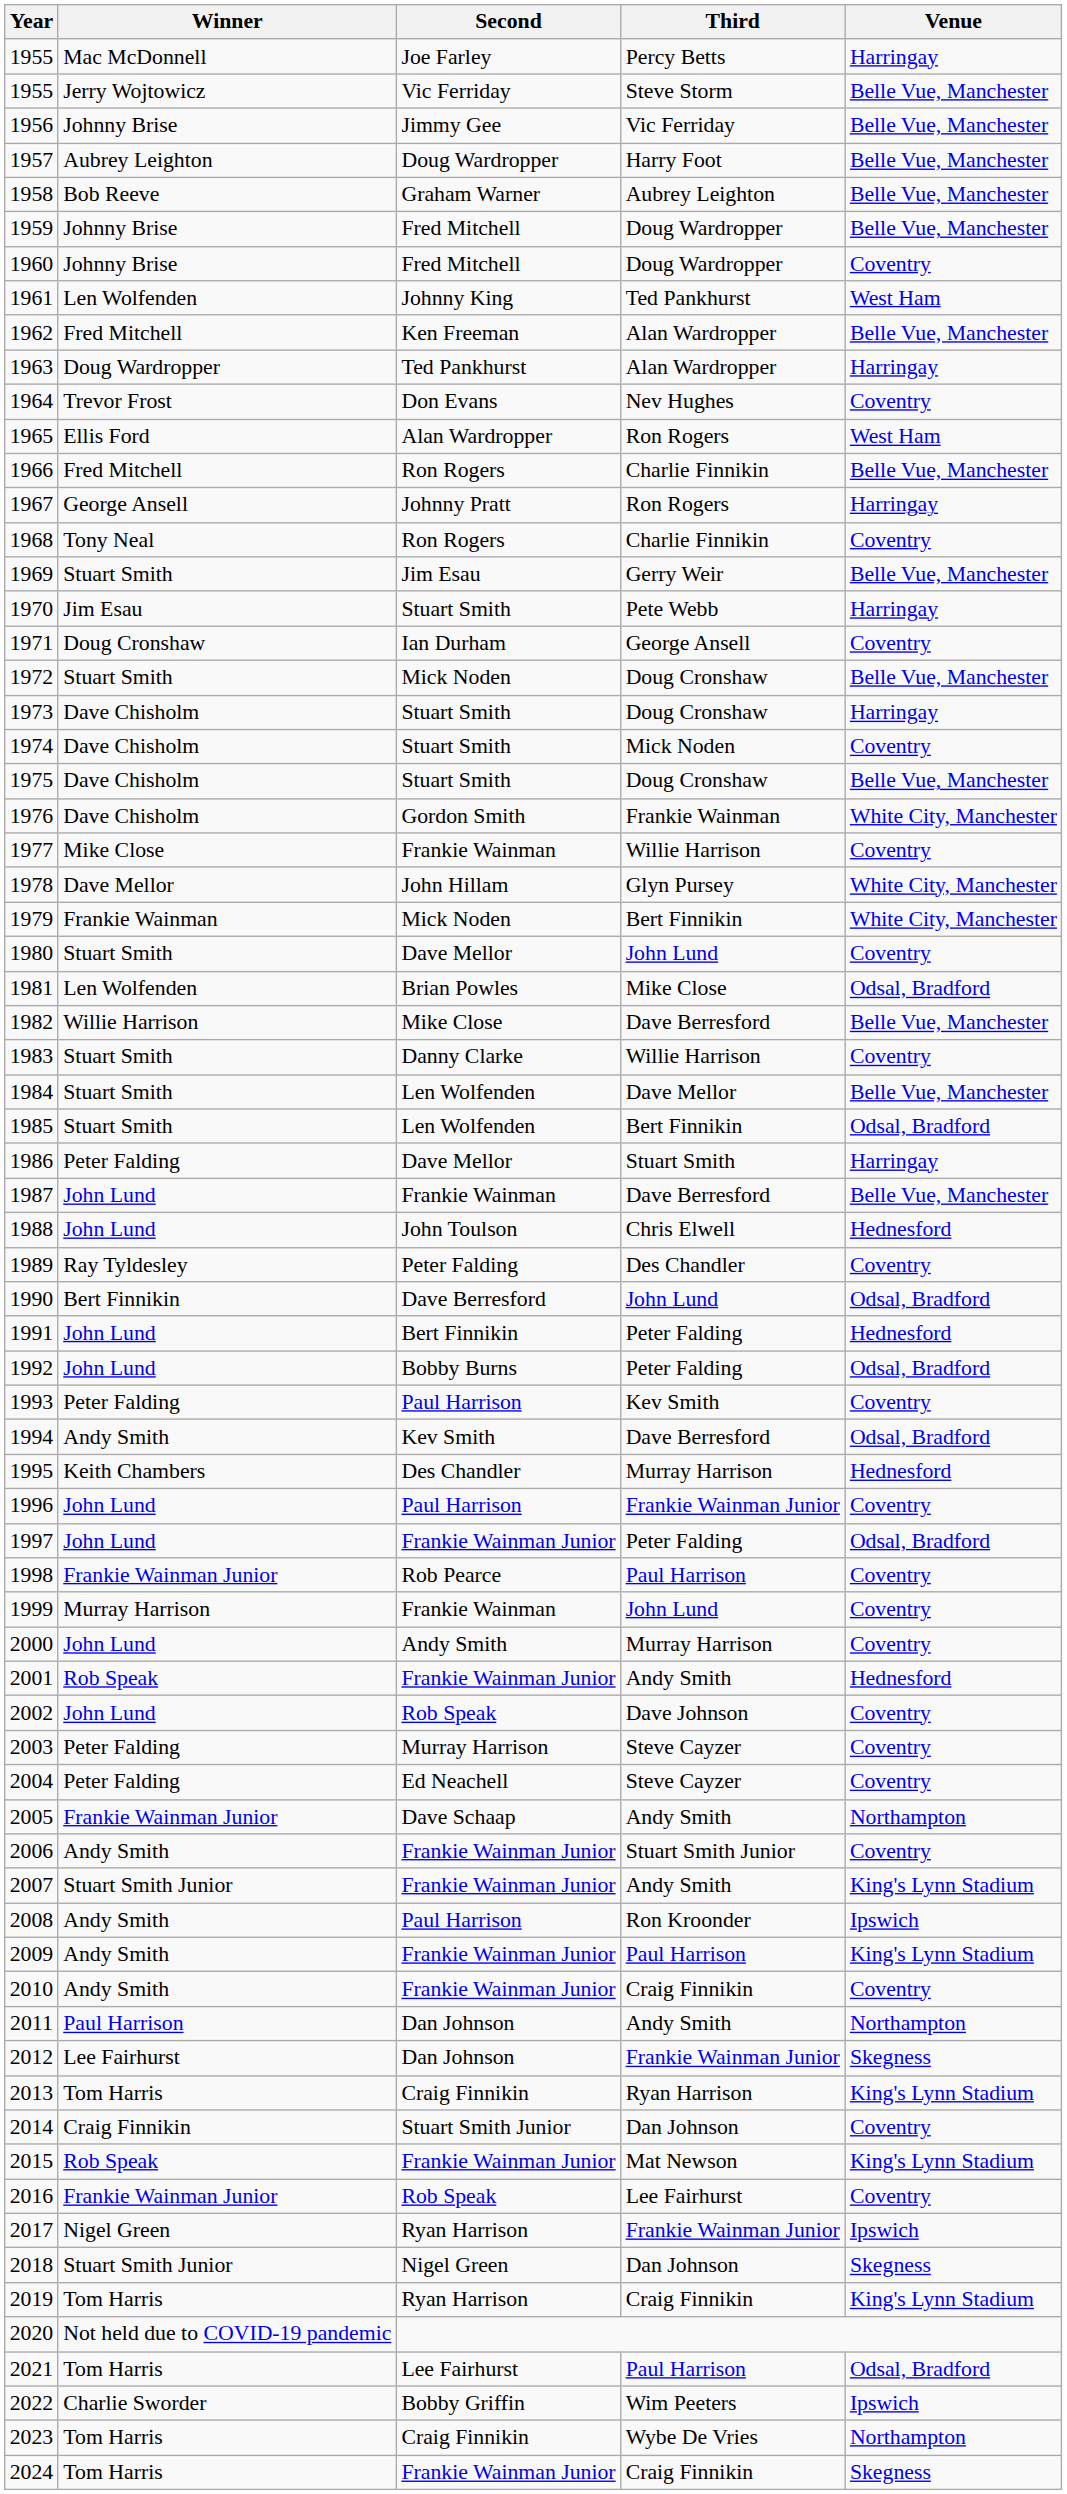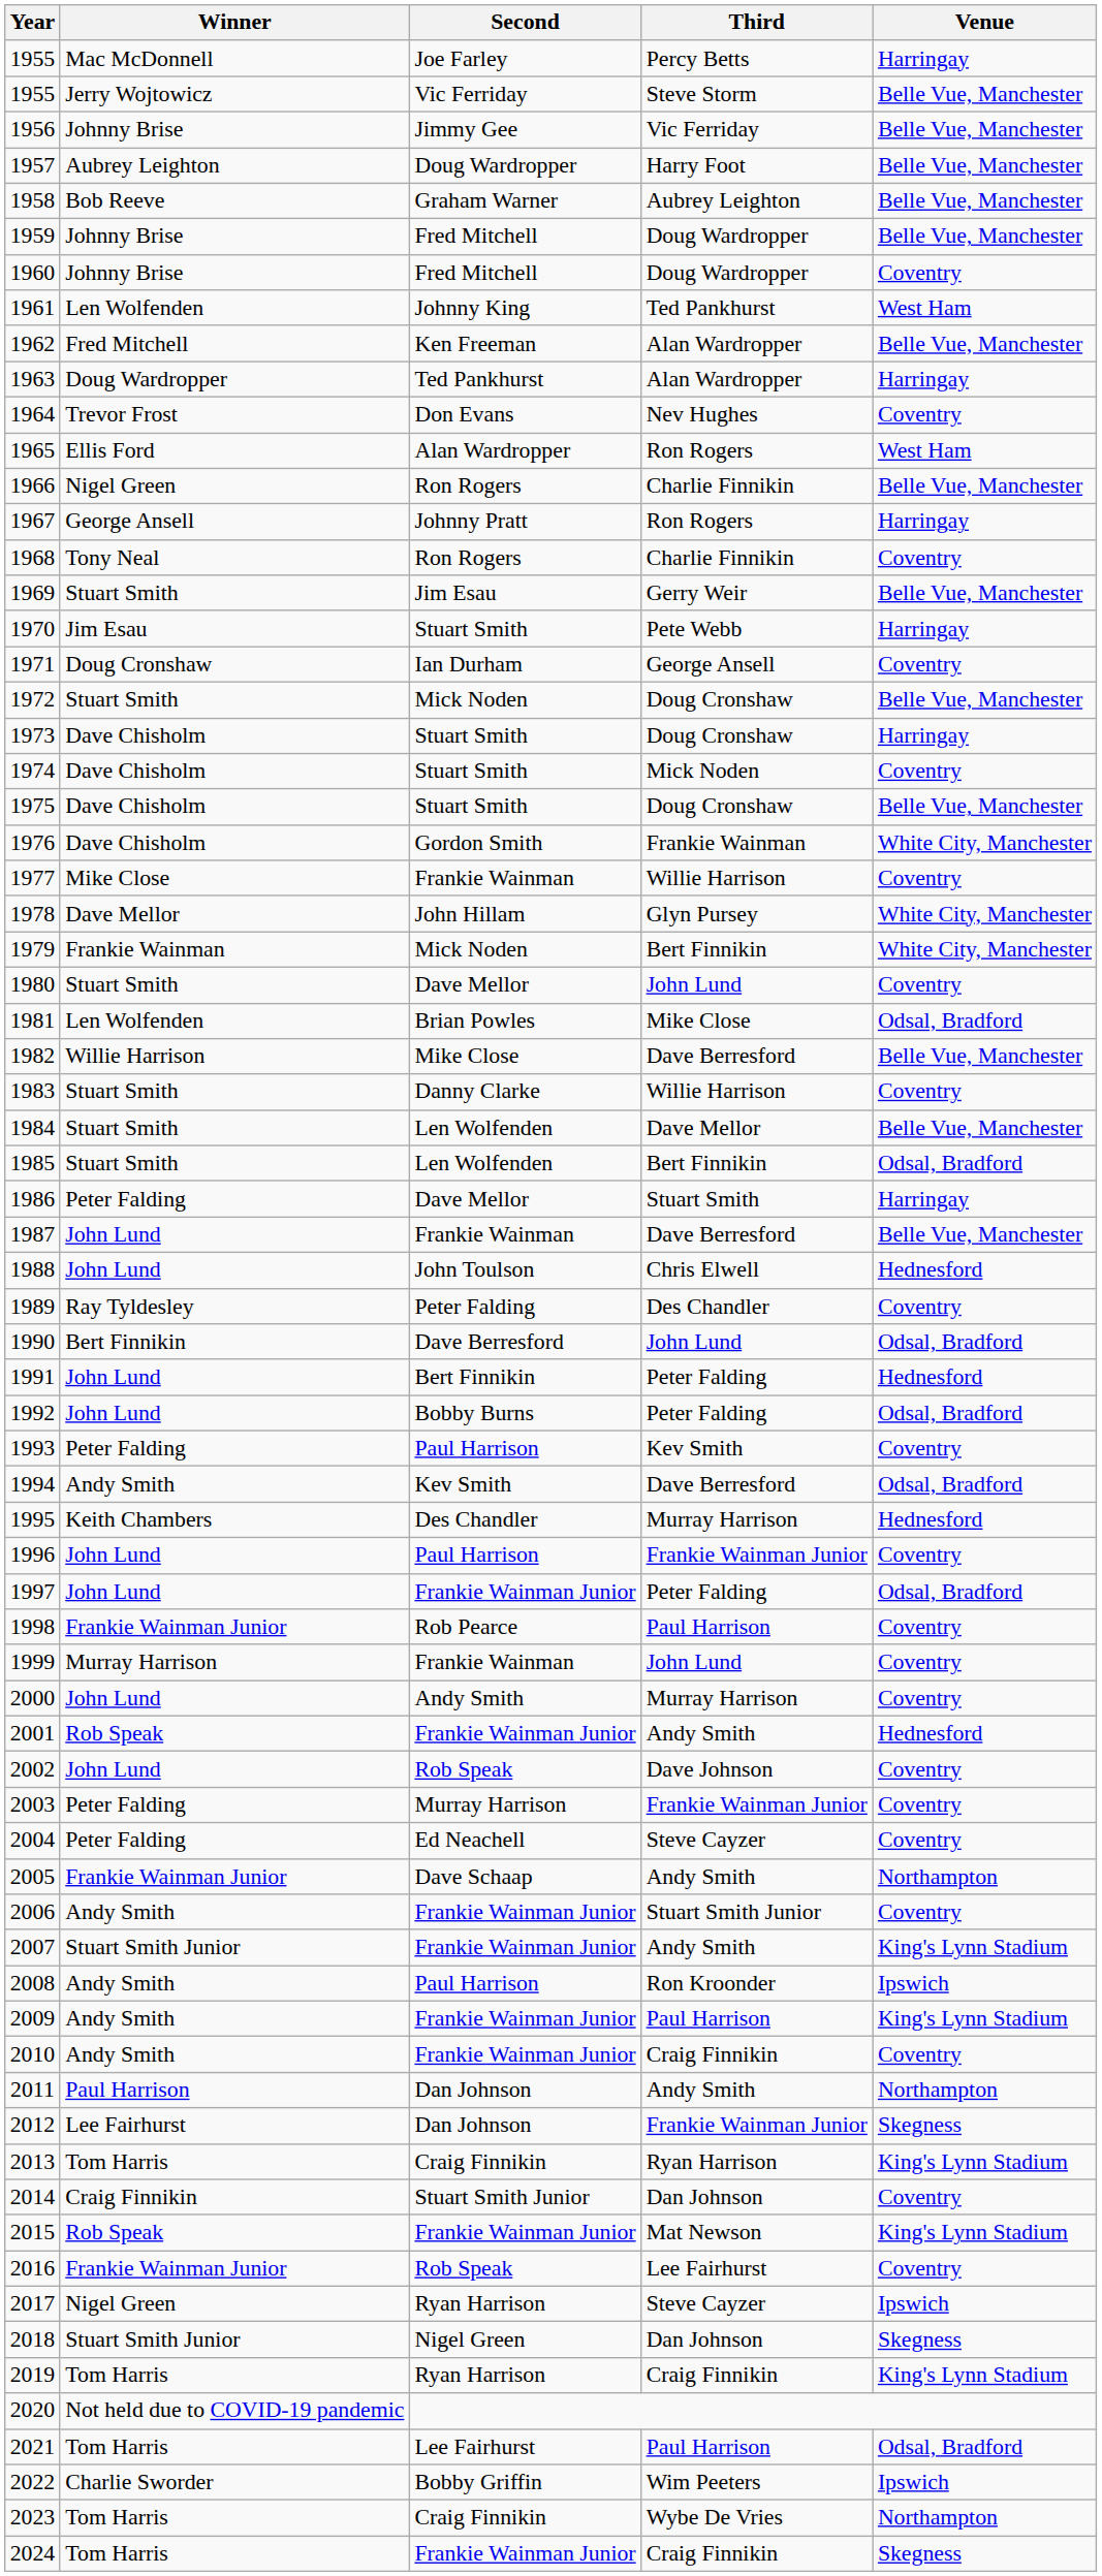 <table class="sortable wikitable">
 <tr>
 <th>Year</th>
 <th>Winner</th>
 <th>Second</th>
 <th>Third</th>
 <th>Venue</th>
 </tr>
 <tr>
 <td align=center>1955</td>
 <td>Mac McDonnell</td>
 <td>Joe Farley</td>
 <td>Percy Betts</td>
 <td><a href='#'>Harringay</a></td>
 </tr>
 <tr>
 <td align=center>1955</td>
 <td>Jerry Wojtowicz</td>
 <td>Vic Ferriday</td>
 <td>Steve Storm</td>
 <td><a href='#'>Belle Vue, Manchester</a></td>
 </tr>
 <tr>
 <td align=center>1956</td>
 <td>Johnny Brise</td>
 <td>Jimmy Gee</td>
 <td>Vic Ferriday</td>
 <td><a href='#'>Belle Vue, Manchester</a></td>
 </tr>
 <tr>
 <td align=center>1957</td>
 <td>Aubrey Leighton</td>
 <td>Doug Wardropper</td>
 <td>Harry Foot</td>
 <td><a href='#'>Belle Vue, Manchester</a></td>
 </tr>
 <tr>
 <td align=center>1958</td>
 <td>Bob Reeve</td>
 <td>Graham Warner</td>
 <td>Aubrey Leighton</td>
 <td><a href='#'>Belle Vue, Manchester</a></td>
 </tr>
 <tr>
 <td align=center>1959</td>
 <td>Johnny Brise</td>
 <td>Fred Mitchell</td>
 <td>Doug Wardropper</td>
 <td><a href='#'>Belle Vue, Manchester</a></td>
 </tr>
 <tr>
 <td align=center>1960</td>
 <td>Johnny Brise</td>
 <td>Fred Mitchell</td>
 <td>Doug Wardropper</td>
 <td><a href='#'>Coventry</a></td>
 </tr>
 <tr>
 <td align=center>1961</td>
 <td>Len Wolfenden</td>
 <td>Johnny King</td>
 <td>Ted Pankhurst</td>
 <td><a href='#'>West Ham</a></td>
 </tr>
 <tr>
 <td align=center>1962</td>
 <td>Fred Mitchell</td>
 <td>Ken Freeman</td>
 <td>Alan Wardropper</td>
 <td><a href='#'>Belle Vue, Manchester</a></td>
 </tr>
 <tr>
 <td align=center>1963</td>
 <td>Doug Wardropper</td>
 <td>Ted Pankhurst</td>
 <td>Alan Wardropper</td>
 <td><a href='#'>Harringay</a></td>
 </tr>
 <tr>
 <td align=center>1964</td>
 <td>Trevor Frost</td>
 <td>Don Evans</td>
 <td>Nev Hughes</td>
 <td><a href='#'>Coventry</a></td>
 </tr>
 <tr>
 <td align=center>1965</td>
 <td>Ellis Ford</td>
 <td>Alan Wardropper</td>
 <td>Ron Rogers</td>
 <td><a href='#'>West Ham</a></td>
 </tr>
 <tr>
 <td align=center>1966</td>
-<td>Fred Mitchell</td>
+<td>Nigel Green</td>
 <td>Ron Rogers</td>
 <td>Charlie Finnikin</td>
 <td><a href='#'>Belle Vue, Manchester</a></td>
 </tr>
 <tr>
 <td align=center>1967</td>
 <td>George Ansell</td>
 <td>Johnny Pratt</td>
 <td>Ron Rogers</td>
 <td><a href='#'>Harringay</a></td>
 </tr>
 <tr>
 <td align=center>1968</td>
 <td>Tony Neal</td>
 <td>Ron Rogers</td>
 <td>Charlie Finnikin</td>
 <td><a href='#'>Coventry</a></td>
 </tr>
 <tr>
 <td align=center>1969</td>
 <td>Stuart Smith</td>
 <td>Jim Esau</td>
 <td>Gerry Weir</td>
 <td><a href='#'>Belle Vue, Manchester</a></td>
 </tr>
 <tr>
 <td align=center>1970</td>
 <td>Jim Esau</td>
 <td>Stuart Smith</td>
 <td>Pete Webb</td>
 <td><a href='#'>Harringay</a></td>
 </tr>
 <tr>
 <td align=center>1971</td>
 <td>Doug Cronshaw</td>
 <td>Ian Durham</td>
 <td>George Ansell</td>
 <td><a href='#'>Coventry</a></td>
 </tr>
 <tr>
 <td align=center>1972</td>
 <td>Stuart Smith</td>
 <td>Mick Noden</td>
 <td>Doug Cronshaw</td>
 <td><a href='#'>Belle Vue, Manchester</a></td>
 </tr>
 <tr>
 <td align=center>1973</td>
 <td>Dave Chisholm</td>
 <td>Stuart Smith</td>
 <td>Doug Cronshaw</td>
 <td><a href='#'>Harringay</a></td>
 </tr>
 <tr>
 <td align=center>1974</td>
 <td>Dave Chisholm</td>
 <td>Stuart Smith</td>
 <td>Mick Noden</td>
 <td><a href='#'>Coventry</a></td>
 </tr>
 <tr>
 <td align=center>1975</td>
 <td>Dave Chisholm</td>
 <td>Stuart Smith</td>
 <td>Doug Cronshaw</td>
 <td><a href='#'>Belle Vue, Manchester</a></td>
 </tr>
 <tr>
 <td align=center>1976</td>
 <td>Dave Chisholm</td>
 <td>Gordon Smith</td>
 <td>Frankie Wainman</td>
 <td><a href='#'>White City, Manchester</a></td>
 </tr>
 <tr>
 <td align=center>1977</td>
 <td>Mike Close</td>
 <td>Frankie Wainman</td>
 <td>Willie Harrison</td>
 <td><a href='#'>Coventry</a></td>
 </tr>
 <tr>
 <td align=center>1978</td>
 <td>Dave Mellor</td>
 <td>John Hillam</td>
 <td>Glyn Pursey</td>
 <td><a href='#'>White City, Manchester</a></td>
 </tr>
 <tr>
 <td align=center>1979</td>
 <td>Frankie Wainman</td>
 <td>Mick Noden</td>
 <td>Bert Finnikin</td>
 <td><a href='#'>White City, Manchester</a></td>
 </tr>
 <tr>
 <td align=center>1980</td>
 <td>Stuart Smith</td>
 <td>Dave Mellor</td>
 <td><a href='#'>John Lund</a></td>
 <td><a href='#'>Coventry</a></td>
 </tr>
 <tr>
 <td align=center>1981</td>
 <td>Len Wolfenden</td>
 <td>Brian Powles</td>
 <td>Mike Close</td>
 <td><a href='#'>Odsal, Bradford</a></td>
 </tr>
 <tr>
 <td align=center>1982</td>
 <td>Willie Harrison</td>
 <td>Mike Close</td>
 <td>Dave Berresford</td>
 <td><a href='#'>Belle Vue, Manchester</a></td>
 </tr>
 <tr>
 <td align=center>1983</td>
 <td>Stuart Smith</td>
 <td>Danny Clarke</td>
 <td>Willie Harrison</td>
 <td><a href='#'>Coventry</a></td>
 </tr>
 <tr>
 <td align=center>1984</td>
 <td>Stuart Smith</td>
 <td>Len Wolfenden</td>
 <td>Dave Mellor</td>
 <td><a href='#'>Belle Vue, Manchester</a></td>
 </tr>
 <tr>
 <td align=center>1985</td>
 <td>Stuart Smith</td>
 <td>Len Wolfenden</td>
 <td>Bert Finnikin</td>
 <td><a href='#'>Odsal, Bradford</a></td>
 </tr>
 <tr>
 <td align=center>1986</td>
 <td>Peter Falding</td>
 <td>Dave Mellor</td>
 <td>Stuart Smith</td>
 <td><a href='#'>Harringay</a></td>
 </tr>
 <tr>
 <td align=center>1987</td>
 <td><a href='#'>John Lund</a></td>
 <td>Frankie Wainman</td>
 <td>Dave Berresford</td>
 <td><a href='#'>Belle Vue, Manchester</a></td>
 </tr>
 <tr>
 <td align=center>1988</td>
 <td><a href='#'>John Lund</a></td>
 <td>John Toulson</td>
 <td>Chris Elwell</td>
 <td><a href='#'>Hednesford</a></td>
 </tr>
 <tr>
 <td align=center>1989</td>
 <td>Ray Tyldesley</td>
 <td>Peter Falding</td>
 <td>Des Chandler</td>
 <td><a href='#'>Coventry</a></td>
 </tr>
 <tr>
 <td align=center>1990</td>
 <td>Bert Finnikin</td>
 <td>Dave Berresford</td>
 <td><a href='#'>John Lund</a></td>
 <td><a href='#'>Odsal, Bradford</a></td>
 </tr>
 <tr>
 <td align=center>1991</td>
 <td><a href='#'>John Lund</a></td>
 <td>Bert Finnikin</td>
 <td>Peter Falding</td>
 <td><a href='#'>Hednesford</a></td>
 </tr>
 <tr>
 <td align=center>1992</td>
 <td><a href='#'>John Lund</a></td>
 <td>Bobby Burns</td>
 <td>Peter Falding</td>
 <td><a href='#'>Odsal, Bradford</a></td>
 </tr>
 <tr>
 <td align=center>1993</td>
 <td>Peter Falding</td>
 <td><a href='#'>Paul Harrison</a></td>
 <td>Kev Smith</td>
 <td><a href='#'>Coventry</a></td>
 </tr>
 <tr>
 <td align=center>1994</td>
 <td>Andy Smith</td>
 <td>Kev Smith</td>
 <td>Dave Berresford</td>
 <td><a href='#'>Odsal, Bradford</a></td>
 </tr>
 <tr>
 <td align=center>1995</td>
 <td>Keith Chambers</td>
 <td>Des Chandler</td>
 <td>Murray Harrison</td>
 <td><a href='#'>Hednesford</a></td>
 </tr>
 <tr>
 <td align=center>1996</td>
 <td><a href='#'>John Lund</a></td>
 <td><a href='#'>Paul Harrison</a></td>
 <td><a href='#'>Frankie Wainman Junior</a></td>
 <td><a href='#'>Coventry</a></td>
 </tr>
 <tr>
 <td align=center>1997</td>
 <td><a href='#'>John Lund</a></td>
 <td><a href='#'>Frankie Wainman Junior</a></td>
 <td>Peter Falding</td>
 <td><a href='#'>Odsal, Bradford</a></td>
 </tr>
 <tr>
 <td align=center>1998</td>
 <td><a href='#'>Frankie Wainman Junior</a></td>
 <td>Rob Pearce</td>
 <td><a href='#'>Paul Harrison</a></td>
 <td><a href='#'>Coventry</a></td>
 </tr>
 <tr>
 <td align=center>1999</td>
 <td>Murray Harrison</td>
 <td>Frankie Wainman</td>
 <td><a href='#'>John Lund</a></td>
 <td><a href='#'>Coventry</a></td>
 </tr>
 <tr>
 <td align=center>2000</td>
 <td><a href='#'>John Lund</a></td>
 <td>Andy Smith</td>
 <td>Murray Harrison</td>
 <td><a href='#'>Coventry</a></td>
 </tr>
 <tr>
 <td align=center>2001</td>
 <td><a href='#'>Rob Speak</a></td>
 <td><a href='#'>Frankie Wainman Junior</a></td>
 <td>Andy Smith</td>
 <td><a href='#'>Hednesford</a></td>
 </tr>
 <tr>
 <td align=center>2002</td>
 <td><a href='#'>John Lund</a></td>
 <td><a href='#'>Rob Speak</a></td>
 <td>Dave Johnson</td>
 <td><a href='#'>Coventry</a></td>
 </tr>
 <tr>
 <td align=center>2003</td>
 <td>Peter Falding</td>
 <td>Murray Harrison</td>
-<td>Steve Cayzer</td>
+<td><a href='#'>Frankie Wainman Junior</a></td>
 <td><a href='#'>Coventry</a></td>
 </tr>
 <tr>
 <td align=center>2004</td>
 <td>Peter Falding</td>
 <td>Ed Neachell</td>
 <td>Steve Cayzer</td>
 <td><a href='#'>Coventry</a></td>
 </tr>
 <tr>
 <td align=center>2005</td>
 <td><a href='#'>Frankie Wainman Junior</a></td>
 <td> Dave Schaap</td>
 <td>Andy Smith</td>
 <td><a href='#'>Northampton</a></td>
 </tr>
 <tr>
 <td align=center>2006</td>
 <td>Andy Smith</td>
 <td><a href='#'>Frankie Wainman Junior</a></td>
 <td>Stuart Smith Junior</td>
 <td><a href='#'>Coventry</a></td>
 </tr>
 <tr>
 <td align=center>2007</td>
 <td>Stuart Smith Junior</td>
 <td><a href='#'>Frankie Wainman Junior</a></td>
 <td>Andy Smith</td>
 <td><a href='#'>King's Lynn Stadium</a></td>
 </tr>
 <tr>
 <td align=center>2008</td>
 <td>Andy Smith</td>
 <td><a href='#'>Paul Harrison</a></td>
 <td> Ron Kroonder</td>
 <td><a href='#'>Ipswich</a></td>
 </tr>
 <tr>
 <td align=center>2009</td>
 <td>Andy Smith</td>
 <td><a href='#'>Frankie Wainman Junior</a></td>
 <td><a href='#'>Paul Harrison</a></td>
 <td><a href='#'>King's Lynn Stadium</a></td>
 </tr>
 <tr>
 <td align=center>2010</td>
 <td>Andy Smith</td>
 <td><a href='#'>Frankie Wainman Junior</a></td>
 <td>Craig Finnikin</td>
 <td><a href='#'>Coventry</a></td>
 </tr>
 <tr>
 <td align=center>2011</td>
 <td><a href='#'>Paul Harrison</a></td>
 <td>Dan Johnson</td>
 <td>Andy Smith</td>
 <td><a href='#'>Northampton</a></td>
 </tr>
 <tr>
 <td align=center>2012</td>
 <td>Lee Fairhurst</td>
 <td>Dan Johnson</td>
 <td><a href='#'>Frankie Wainman Junior</a></td>
 <td><a href='#'>Skegness</a></td>
 </tr>
 <tr>
 <td align=center>2013</td>
 <td>Tom Harris</td>
 <td>Craig Finnikin</td>
 <td>Ryan Harrison</td>
 <td><a href='#'>King's Lynn Stadium</a></td>
 </tr>
 <tr>
 <td align=center>2014</td>
 <td>Craig Finnikin</td>
 <td>Stuart Smith Junior</td>
 <td>Dan Johnson</td>
 <td><a href='#'>Coventry</a></td>
 </tr>
 <tr>
 <td align=center>2015</td>
 <td><a href='#'>Rob Speak</a></td>
 <td><a href='#'>Frankie Wainman Junior</a></td>
 <td>Mat Newson</td>
 <td><a href='#'>King's Lynn Stadium</a></td>
 </tr>
 <tr>
 <td align=center>2016</td>
 <td><a href='#'>Frankie Wainman Junior</a></td>
 <td><a href='#'>Rob Speak</a></td>
 <td>Lee Fairhurst</td>
 <td><a href='#'>Coventry</a></td>
 </tr>
 <tr>
 <td align=center>2017</td>
 <td>Nigel Green</td>
 <td>Ryan Harrison</td>
-<td><a href='#'>Frankie Wainman Junior</a></td>
+<td>Steve Cayzer</td>
 <td><a href='#'>Ipswich</a></td>
 </tr>
 <tr>
 <td align=center>2018</td>
 <td>Stuart Smith Junior</td>
 <td>Nigel Green</td>
 <td>Dan Johnson</td>
 <td><a href='#'>Skegness</a></td>
 </tr>
 <tr>
 <td align=center>2019</td>
 <td>Tom Harris</td>
 <td>Ryan Harrison</td>
 <td>Craig Finnikin</td>
 <td><a href='#'>King's Lynn Stadium</a></td>
 </tr>
 <tr>
 <td align=center>2020</td>
 <td>Not held due to <a href='#'>COVID-19 pandemic</a></td>
 </tr>
 <tr>
 <td align=center>2021</td>
 <td>Tom Harris</td>
 <td>Lee Fairhurst</td>
 <td><a href='#'>Paul Harrison</a></td>
 <td><a href='#'>Odsal, Bradford</a></td>
 </tr>
 <tr>
 <td align=center>2022</td>
 <td>Charlie Sworder</td>
 <td>Bobby Griffin</td>
 <td>Wim Peeters</td>
 <td><a href='#'>Ipswich</a></td>
 </tr>
 <tr>
 <td align=center>2023</td>
 <td>Tom Harris</td>
 <td>Craig Finnikin</td>
 <td>Wybe De Vries</td>
 <td><a href='#'>Northampton</a></td>
 </tr>
 <tr>
 <td align=center>2024</td>
 <td>Tom Harris</td>
 <td><a href='#'>Frankie Wainman Junior</a></td>
 <td>Craig Finnikin</td>
 <td><a href='#'>Skegness</a></td>
 </tr>
 </table>
